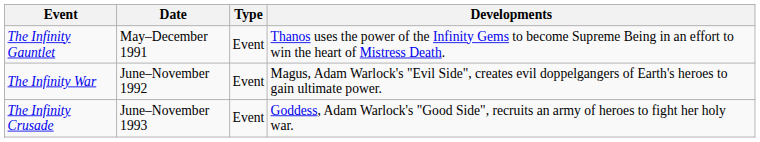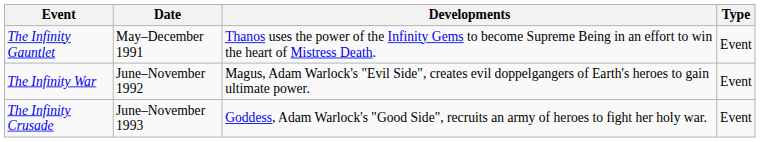 <table class="wikitable" style="width:100%;">
 <tr>
 <th width=15%>Event</th>
 <th width=15%>Date</th>
+<th width=70%>Developments</th>
 <th width=5%>Type</th>
-<th width=70%>Developments</th>
 </tr>
 <tr>
 <td><em><a href='#'>The Infinity Gauntlet</a></em></td>
 <td>May–December 1991</td>
+<td><a href='#'>Thanos</a> uses the power of the <a href='#'>Infinity Gems</a> to become Supreme Being in an effort to win the heart of <a href='#'>Mistress Death</a>.</td>
 <td>Event</td>
-<td><a href='#'>Thanos</a> uses the power of the <a href='#'>Infinity Gems</a> to become Supreme Being in an effort to win the heart of <a href='#'>Mistress Death</a>.</td>
 </tr>
 <tr>
 <td><em><a href='#'>The Infinity War</a></em></td>
 <td>June–November 1992</td>
+<td>Magus, Adam Warlock's "Evil Side", creates evil doppelgangers of Earth's heroes to gain ultimate power.</td>
 <td>Event</td>
-<td>Magus, Adam Warlock's "Evil Side", creates evil doppelgangers of Earth's heroes to gain ultimate power.</td>
 </tr>
 <tr>
 <td><em><a href='#'>The Infinity Crusade</a></em></td>
 <td>June–November 1993</td>
+<td><a href='#'>Goddess</a>, Adam Warlock's "Good Side", recruits an army of heroes to fight her holy war.</td>
 <td>Event</td>
-<td><a href='#'>Goddess</a>, Adam Warlock's "Good Side", recruits an army of heroes to fight her holy war.</td>
 </tr>
 </table>
